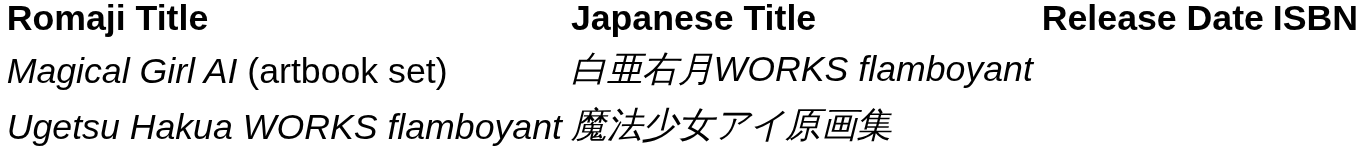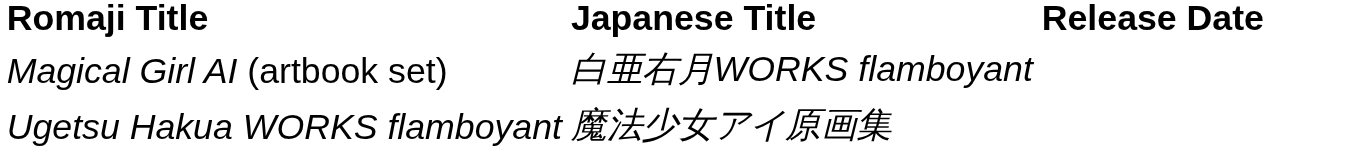 <table>
 <tr>
 <th align=left>Romaji Title</th>
 <th align=left>Japanese Title</th>
 <th align=left>Release Date</th>
-<th align=left>ISBN</th>
 </tr>
 <tr bgcolor=#ffffff>
 <td><em>Magical Girl AI</em> (artbook set)</td>
 <td><em>白亜右月WORKS flamboyant</em></td>
-<td></td>
 <td></td>
 </tr>
 <tr bgcolor=#ffffff>
 <td><em>Ugetsu Hakua WORKS flamboyant</em></td>
 <td><em>魔法少女アイ原画集</em></td>
 <td></td>
-<td></td>
 </tr>
 </table>
